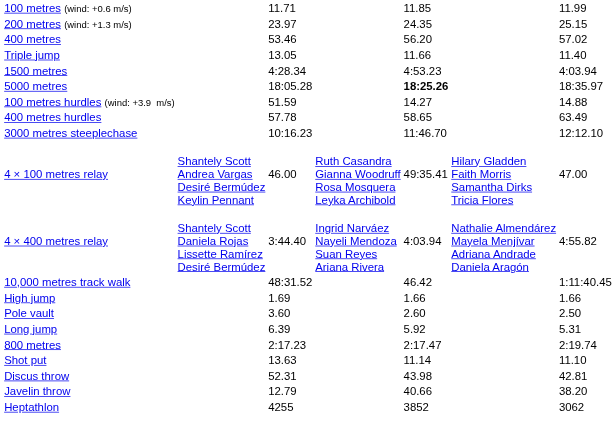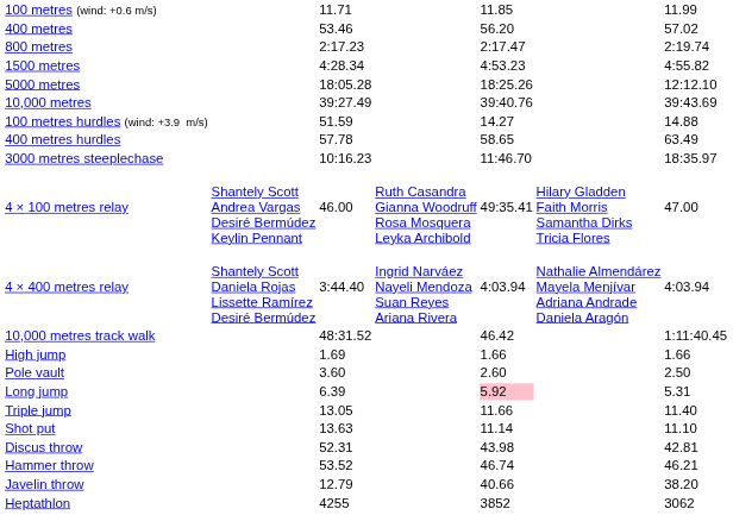 <table>
 <tr>
 <td><a href='#'>100 metres</a> <small>(wind: +0.6 m/s)</small></td>
 <td align=left></td>
 <td>11.71</td>
 <td align=left></td>
 <td>11.85</td>
 <td align=left></td>
 <td>11.99</td>
 </tr>
 <tr>
-<td><a href='#'>200 metres</a> <small>(wind: +1.3 m/s)</small></td>
-<td align=left></td>
-<td>23.97</td>
-<td align=left></td>
-<td>24.35</td>
-<td align=left></td>
-<td>25.15</td>
-</tr>
-<tr>
 <td><a href='#'>400 metres</a></td>
 <td align=left></td>
 <td>53.46 </td>
 <td align=left></td>
 <td>56.20</td>
 <td align=left></td>
 <td>57.02</td>
 </tr>
 <tr>
-<td><a href='#'>Triple jump</a></td>
+<td><a href='#'>800 metres</a></td>
 <td align=left></td>
-<td>13.05</td>
+<td>2:17.23</td>
 <td align=left></td>
-<td>11.66</td>
+<td>2:17.47</td>
 <td align=left></td>
-<td>11.40</td>
+<td>2:19.74</td>
 </tr>
 <tr>
 <td><a href='#'>1500 metres</a></td>
 <td align=left></td>
 <td>4:28.34</td>
 <td align=left></td>
 <td>4:53.23</td>
 <td align=left></td>
-<td>4:03.94</td>
+<td>4:55.82</td>
 </tr>
 <tr>
 <td><a href='#'>5000 metres</a></td>
 <td align=left></td>
 <td>18:05.28</td>
 <td align=left></td>
-<td><strong>18:25.26</strong></td>
+<td>18:25.26</td>
 <td align=left></td>
-<td>18:35.97</td>
+<td>12:12.10</td>
+</tr>
+<tr>
+<td><a href='#'>10,000 metres</a></td>
+<td align=left></td>
+<td>39:27.49</td>
+<td align=left></td>
+<td>39:40.76</td>
+<td align=left></td>
+<td>39:43.69</td>
 </tr>
 <tr>
 <td><a href='#'>100 metres hurdles</a> <small>(wind: +3.9  m/s)</small></td>
 <td align=left></td>
 <td>51.59</td>
 <td align=left></td>
 <td>14.27</td>
 <td align=left></td>
 <td>14.88</td>
 </tr>
 <tr>
 <td><a href='#'>400 metres hurdles</a></td>
 <td align=left></td>
 <td>57.78 </td>
 <td align=left></td>
 <td>58.65</td>
 <td align=left></td>
 <td>63.49</td>
 </tr>
 <tr>
 <td><a href='#'>3000 metres steeplechase</a></td>
 <td align=left></td>
 <td>10:16.23 </td>
 <td align=left></td>
 <td>11:46.70</td>
 <td align=left></td>
-<td>12:12.10</td>
+<td>18:35.97</td>
 </tr>
 <tr>
 <td><a href='#'>4 × 100 metres relay</a></td>
 <td> <br> <a href='#'>Shantely Scott</a><br><a href='#'>Andrea Vargas</a><br><a href='#'>Desiré Bermúdez</a><br><a href='#'>Keylin Pennant</a></td>
 <td>46.00 </td>
 <td> <br> <a href='#'>Ruth Casandra</a><br><a href='#'>Gianna Woodruff</a><br><a href='#'>Rosa Mosquera</a><br><a href='#'>Leyka Archibold</a></td>
 <td>49:35.41</td>
 <td> <br> <a href='#'>Hilary Gladden</a><br><a href='#'>Faith Morris</a><br><a href='#'>Samantha Dirks</a><br><a href='#'>Tricia Flores</a></td>
 <td>47.00</td>
 </tr>
 <tr>
 <td><a href='#'>4 × 400 metres relay</a></td>
 <td> <br> <a href='#'>Shantely Scott</a><br><a href='#'>Daniela Rojas</a><br><a href='#'>Lissette Ramírez</a><br><a href='#'>Desiré Bermúdez</a></td>
 <td>3:44.40 </td>
 <td> <br> <a href='#'>Ingrid Narváez</a><br><a href='#'>Nayeli Mendoza</a><br><a href='#'>Suan Reyes</a><br><a href='#'>Ariana Rivera</a></td>
 <td>4:03.94</td>
 <td> <br> <a href='#'>Nathalie Almendárez</a><br><a href='#'>Mayela Menjívar</a><br><a href='#'>Adriana Andrade</a><br><a href='#'>Daniela Aragón</a></td>
-<td>4:55.82</td>
+<td>4:03.94</td>
 </tr>
 <tr>
 <td><a href='#'>10,000 metres track walk</a></td>
 <td align=left></td>
 <td>48:31.52</td>
 <td align=left></td>
 <td>46.42</td>
 <td align=left></td>
 <td>1:11:40.45</td>
 </tr>
 <tr>
 <td><a href='#'>High jump</a></td>
 <td align=left></td>
 <td>1.69</td>
 <td align=left></td>
 <td>1.66</td>
 <td align=left></td>
 <td>1.66</td>
 </tr>
 <tr>
 <td><a href='#'>Pole vault</a></td>
 <td align=left></td>
 <td>3.60 </td>
 <td align=left></td>
 <td>2.60</td>
 <td align=left></td>
 <td>2.50</td>
 </tr>
 <tr>
 <td><a href='#'>Long jump</a></td>
 <td align=left></td>
 <td>6.39 </td>
 <td align=left></td>
-<td>5.92</td>
+<td style="background: pink;">5.92</td>
 <td align=left></td>
 <td>5.31</td>
 </tr>
 <tr>
-<td><a href='#'>800 metres</a></td>
+<td><a href='#'>Triple jump</a></td>
 <td align=left></td>
-<td>2:17.23</td>
+<td>13.05</td>
 <td align=left></td>
-<td>2:17.47</td>
+<td>11.66</td>
 <td align=left></td>
-<td>2:19.74</td>
+<td>11.40</td>
 </tr>
 <tr>
 <td><a href='#'>Shot put</a></td>
 <td align=left></td>
 <td>13.63</td>
 <td align=left></td>
 <td>11.14</td>
 <td align=left></td>
 <td>11.10</td>
 </tr>
 <tr>
 <td><a href='#'>Discus throw</a></td>
 <td align=left></td>
 <td>52.31</td>
 <td align=left></td>
 <td>43.98</td>
 <td align=left></td>
 <td>42.81</td>
 </tr>
 <tr>
+<td><a href='#'>Hammer throw</a></td>
+<td align=left></td>
+<td>53.52</td>
+<td align=left></td>
+<td>46.74</td>
+<td align=left></td>
+<td>46.21</td>
+</tr>
+<tr>
 <td><a href='#'>Javelin throw</a></td>
 <td align=left></td>
 <td>12.79</td>
 <td align=left></td>
 <td>40.66</td>
 <td align=left></td>
 <td>38.20</td>
 </tr>
 <tr>
 <td><a href='#'>Heptathlon</a></td>
 <td align=left></td>
 <td>4255</td>
 <td align=left></td>
 <td>3852</td>
 <td align=left></td>
 <td>3062</td>
 </tr>
 </table>
